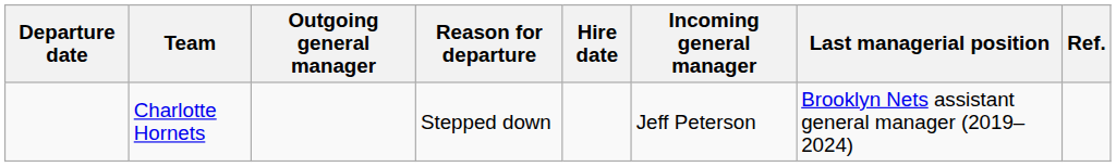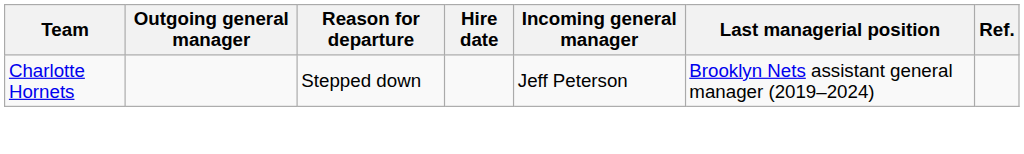 <table class="wikitable sortable">
 <tr>
-<th>Departure date</th>
 <th>Team</th>
 <th>Outgoing general manager</th>
 <th>Reason for departure</th>
 <th>Hire date</th>
 <th>Incoming general manager</th>
 <th class="unsortable">Last managerial position</th>
 <th class="unsortable">Ref.</th>
 </tr>
 <tr>
-<td align=center></td>
 <td><a href='#'>Charlotte Hornets</a></td>
 <td></td>
 <td>Stepped down</td>
 <td></td>
 <td>Jeff Peterson</td>
 <td><a href='#'>Brooklyn Nets</a> assistant general manager (2019–2024)</td>
 <td align="center"></td>
 </tr>
 </table>
